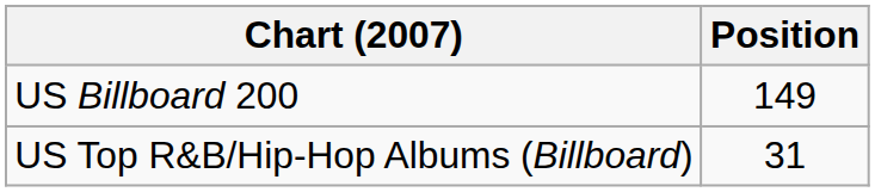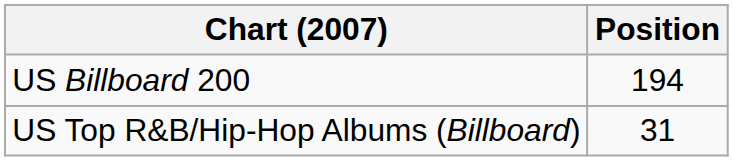 <table class="wikitable sortable plainrowheaders">
 <tr>
 <th>Chart (2007)</th>
 <th>Position</th>
 </tr>
 <tr>
 <td>US <em>Billboard</em> 200</td>
-<td align="center">149</td>
+<td align="center">194</td>
 </tr>
 <tr>
 <td>US Top R&B/Hip-Hop Albums (<em>Billboard</em>)</td>
 <td align="center">31</td>
 </tr>
 </table>
